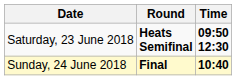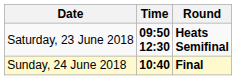 <table class="wikitable">
 <tr>
 <th>Date</th>
+<th>Time</th>
 <th>Round</th>
-<th>Time</th>
 </tr>
 <tr>
 <td>Saturday, 23 June 2018</td>
+<td><strong>09:50<br>12:30</strong></td>
 <td><strong>Heats<br>Semifinal</strong></td>
-<td><strong>09:50<br>12:30</strong></td>
 </tr>
 <tr>
 <td style=background:lemonchiffon>Sunday, 24 June 2018</td>
+<td style=background:lemonchiffon><strong>10:40</strong></td>
 <td style=background:lemonchiffon><strong>Final</strong></td>
-<td style=background:lemonchiffon><strong>10:40</strong></td>
 </tr>
 </table>
